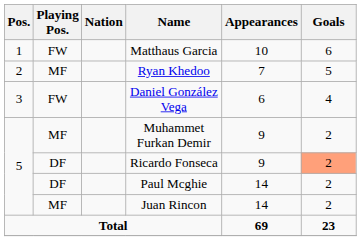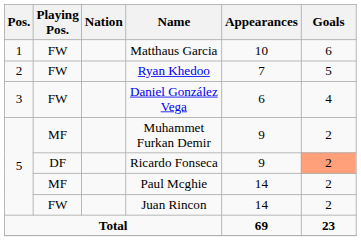 <table class="wikitable sortable" style="font-size:100%; text-align:center">
 <tr>
 <th width=15>Pos.</th>
 <th width=15>Playing Pos.</th>
 <th width=15>Nation</th>
 <th width=110>Name</th>
 <th width=50>Appearances</th>
 <th width=60>Goals</th>
 </tr>
 <tr>
 <td>1</td>
 <td>FW</td>
 <td></td>
 <td>Matthaus Garcia</td>
 <td>10</td>
 <td>6</td>
 </tr>
 <tr>
 <td>2</td>
-<td>MF</td>
+<td>FW</td>
 <td></td>
 <td><a href='#'>Ryan Khedoo</a></td>
 <td>7</td>
 <td>5</td>
 </tr>
 <tr>
 <td>3</td>
 <td>FW</td>
 <td></td>
 <td><a href='#'>Daniel González Vega</a></td>
 <td>6</td>
 <td>4</td>
 </tr>
 <tr>
 <td rowspan=4>5</td>
 <td>MF</td>
 <td></td>
 <td>Muhammet Furkan Demir</td>
 <td>9</td>
 <td>2</td>
 </tr>
 <tr>
 <td>DF</td>
 <td></td>
 <td>Ricardo Fonseca</td>
 <td>9</td>
 <td style="background: lightsalmon;">2</td>
 </tr>
 <tr>
-<td>DF</td>
+<td>MF</td>
 <td></td>
 <td>Paul Mcghie</td>
 <td>14</td>
 <td>2</td>
 </tr>
 <tr>
-<td>MF</td>
+<td>FW</td>
 <td></td>
 <td>Juan Rincon</td>
 <td>14</td>
 <td>2</td>
 </tr>
 <tr>
 <td colspan=4><strong>Total</strong></td>
 <td><strong>69</strong></td>
 <td><strong>23</strong></td>
 </tr>
 <tr>
 </tr>
 </table>
